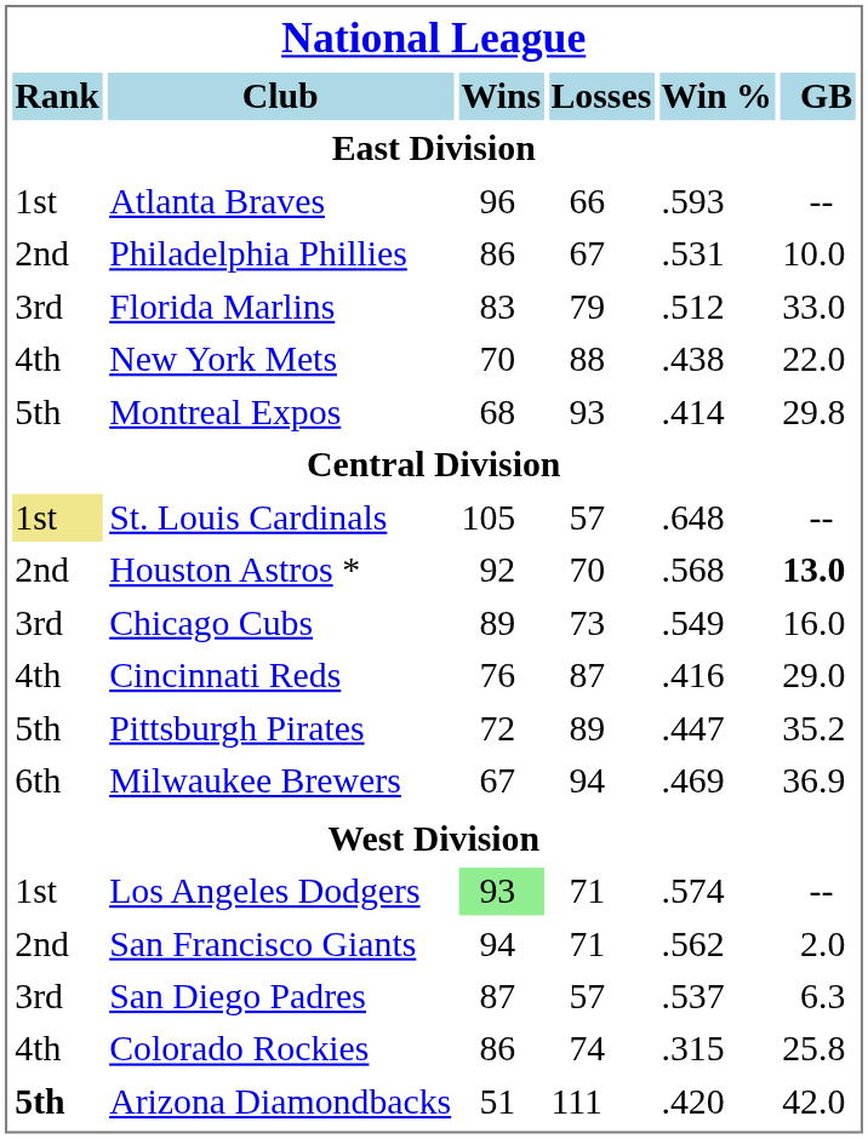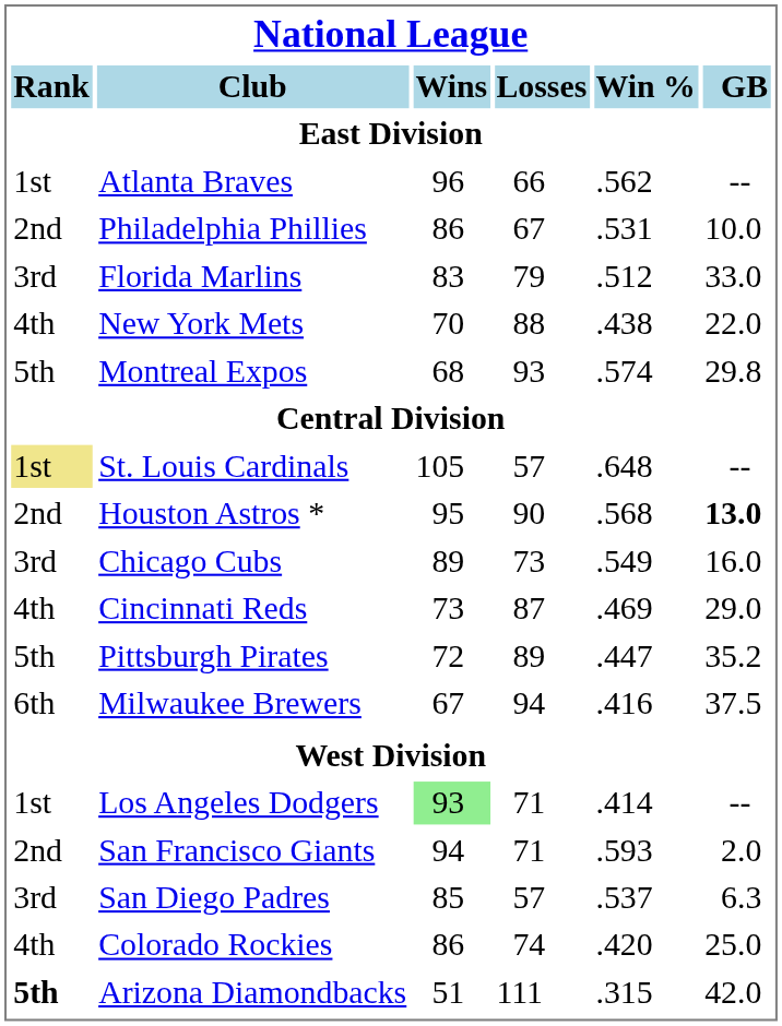 <table cellpadding="1" style="width:auto;font-size: 90%; border: 1px solid gray;">
 <tr align="center" style="font-size: larger;">
 <th colspan=6><a href='#'>National League</a></th>
 </tr>
 <tr style="background:lightblue;">
 <th>Rank</th>
 <th>Club</th>
 <th>Wins</th>
 <th>Losses</th>
 <th>Win %</th>
 <th>  GB</th>
 </tr>
 <tr align="center" style="vertical-align: middle;" style="background:lightblue;">
 <th colspan=6>East Division</th>
 </tr>
 <tr>
 <td>1st</td>
 <td><a href='#'>Atlanta Braves</a></td>
 <td>  96</td>
 <td>  66</td>
-<td>.593</td>
+<td>.562</td>
 <td>   --</td>
 </tr>
 <tr>
 <td>2nd</td>
 <td><a href='#'>Philadelphia Phillies</a></td>
 <td>  86</td>
 <td>  67</td>
 <td>.531</td>
 <td>10.0</td>
 </tr>
 <tr>
 <td>3rd</td>
 <td><a href='#'>Florida Marlins</a></td>
 <td>  83</td>
 <td>  79</td>
 <td>.512</td>
 <td>33.0</td>
 </tr>
 <tr>
 <td>4th</td>
 <td><a href='#'>New York Mets</a></td>
 <td>  70</td>
 <td>  88</td>
 <td>.438</td>
 <td>22.0</td>
 </tr>
 <tr>
 <td>5th</td>
 <td><a href='#'>Montreal Expos</a></td>
 <td>  68</td>
 <td>  93</td>
-<td>.414</td>
+<td>.574</td>
 <td>29.8</td>
 </tr>
 <tr align="center" style="vertical-align: middle;" style="background:lightblue;">
 <th colspan=6>Central Division</th>
 </tr>
 <tr>
 <td style="background: khaki;">1st</td>
 <td><a href='#'>St. Louis Cardinals</a></td>
 <td>105</td>
 <td>  57</td>
 <td>.648</td>
 <td>   --</td>
 </tr>
 <tr>
 <td>2nd</td>
 <td><a href='#'>Houston Astros</a> *</td>
-<td>  92</td>
-<td>  70</td>
+<td>  95</td>
+<td>  90</td>
 <td>.568</td>
 <td><strong>13.0</strong></td>
 </tr>
 <tr>
 <td>3rd</td>
 <td><a href='#'>Chicago Cubs</a></td>
 <td>  89</td>
 <td>  73</td>
 <td>.549</td>
 <td>16.0</td>
 </tr>
 <tr>
 <td>4th</td>
 <td><a href='#'>Cincinnati Reds</a></td>
-<td>  76</td>
+<td>  73</td>
 <td>  87</td>
-<td>.416</td>
+<td>.469</td>
 <td>29.0</td>
 </tr>
 <tr>
 <td>5th</td>
 <td><a href='#'>Pittsburgh Pirates</a></td>
 <td>  72</td>
 <td>  89</td>
 <td>.447</td>
 <td>35.2</td>
 </tr>
 <tr>
 <td>6th</td>
 <td><a href='#'>Milwaukee Brewers</a></td>
 <td>  67</td>
 <td>  94</td>
-<td>.469</td>
-<td>36.9</td>
+<td>.416</td>
+<td>37.5</td>
 </tr>
 <tr>
 </tr>
 <tr align="center" style="vertical-align: middle;" style="background:lightblue;">
 <th colspan=6>West Division</th>
 </tr>
 <tr>
 <td>1st</td>
 <td><a href='#'>Los Angeles Dodgers</a></td>
 <td style="background: lightgreen;">  93</td>
 <td>  71</td>
-<td>.574</td>
+<td>.414</td>
 <td>   --</td>
 </tr>
 <tr>
 <td>2nd</td>
 <td><a href='#'>San Francisco Giants</a></td>
 <td>  94</td>
 <td>  71</td>
-<td>.562</td>
+<td>.593</td>
 <td>  2.0</td>
 </tr>
 <tr>
 <td>3rd</td>
 <td><a href='#'>San Diego Padres</a></td>
-<td>  87</td>
+<td>  85</td>
 <td>  57</td>
 <td>.537</td>
 <td>  6.3</td>
 </tr>
 <tr>
 <td>4th</td>
 <td><a href='#'>Colorado Rockies</a></td>
 <td>  86</td>
 <td>  74</td>
-<td>.315</td>
-<td>25.8</td>
+<td>.420</td>
+<td>25.0</td>
 </tr>
 <tr>
 <td><strong>5th</strong></td>
 <td><a href='#'>Arizona Diamondbacks</a></td>
 <td>  51</td>
 <td>111</td>
-<td>.420</td>
+<td>.315</td>
 <td>42.0</td>
 </tr>
 </table>
